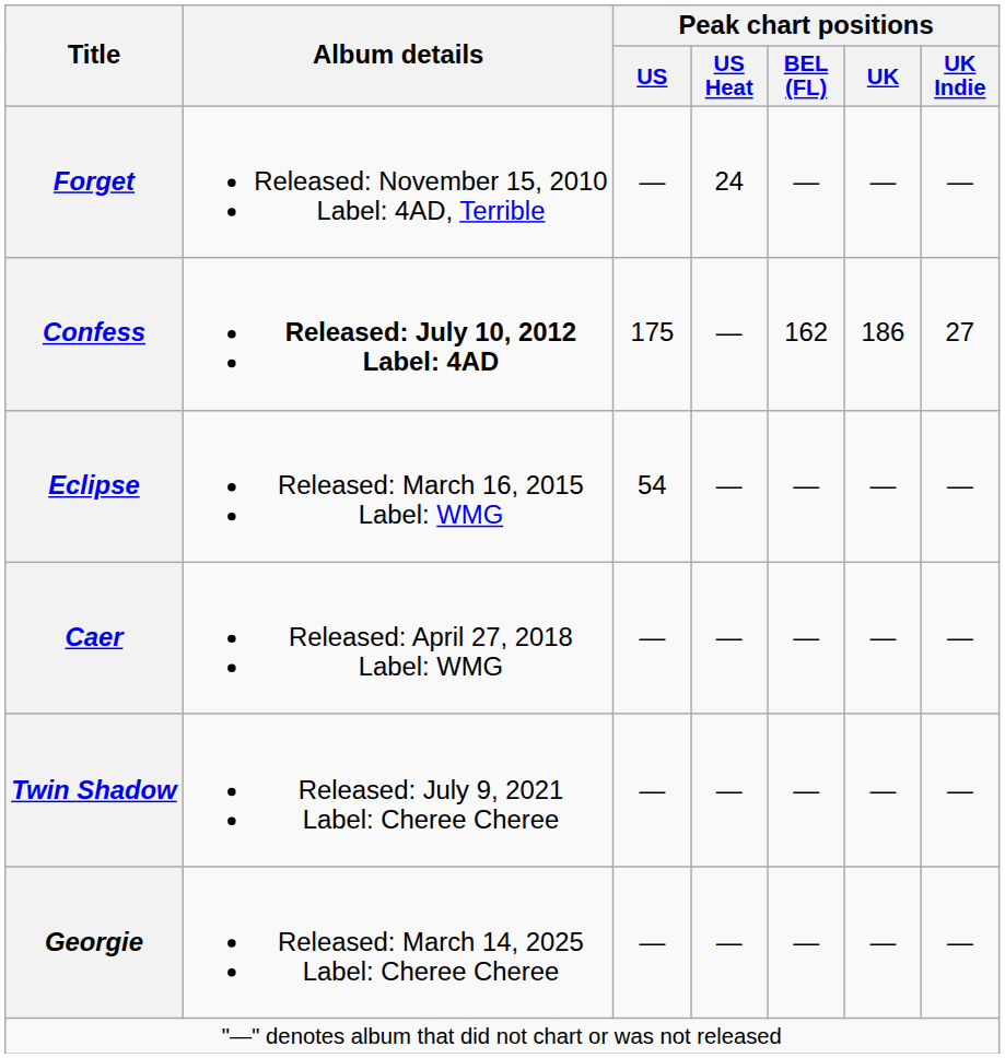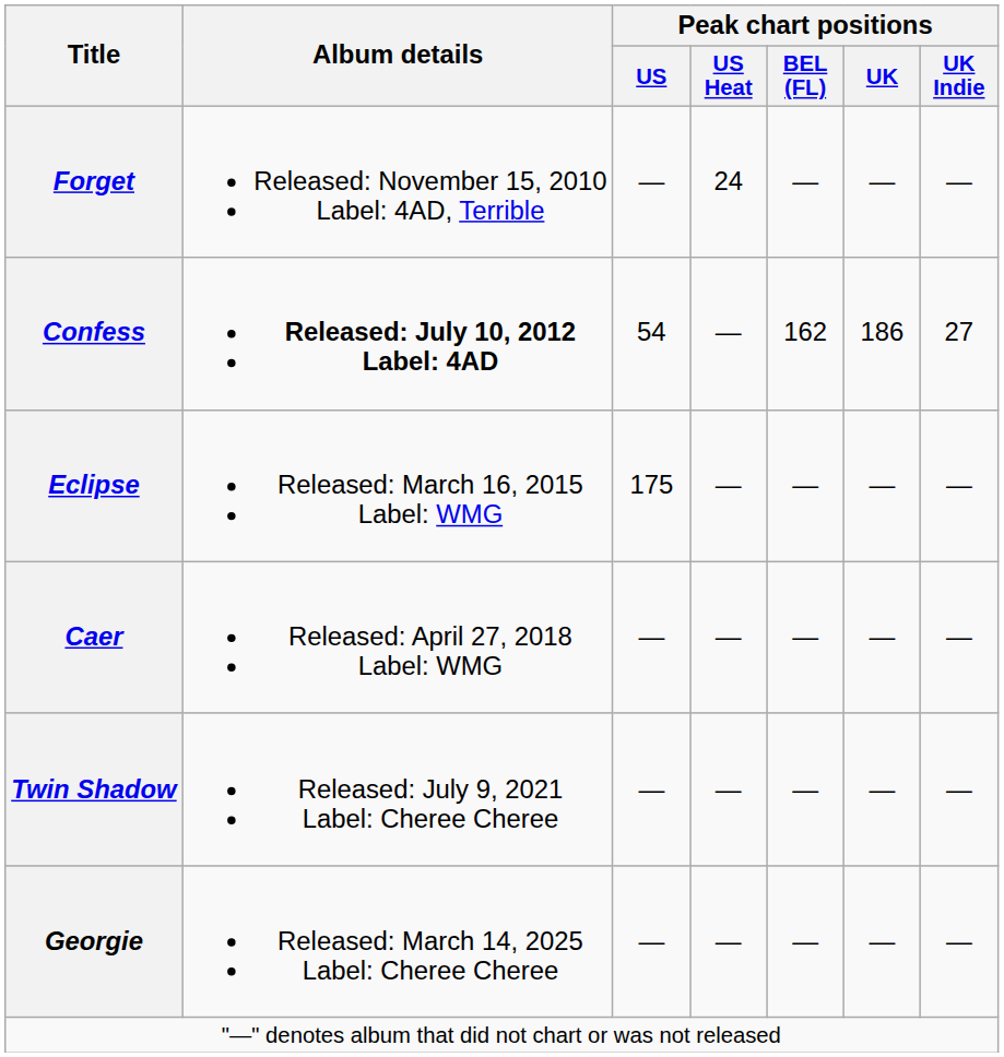 <table class="wikitable plainrowheaders" style="text-align:center;">
 <tr>
 <th scope="col" rowspan="2">Title</th>
 <th scope="col" rowspan="2">Album details</th>
 <th scope="col" colspan="5">Peak chart positions</th>
 </tr>
 <tr>
 <th scope="col" style="width:3em;font-size:85%;"><a href='#'>US</a><br></th>
 <th scope="col" style="width:3em;font-size:85%;"><a href='#'>US<br>Heat</a><br></th>
 <th scope="col" style="width:3em;font-size:85%;"><a href='#'>BEL<br>(FL)</a><br></th>
 <th scope="col" style="width:3em;font-size:85%;"><a href='#'>UK</a><br></th>
 <th scope="col" style="width:3em;font-size:85%;"><a href='#'>UK<br>Indie</a><br></th>
 </tr>
 <tr>
 <th scope="row"><em><a href='#'>Forget</a></em></th>
 <td><br><ul><li>Released: November 15, 2010</li><li>Label: 4AD, <a href='#'>Terrible</a></li></ul></td>
 <td>—</td>
 <td>24</td>
 <td>—</td>
 <td>—</td>
 <td>—</td>
 </tr>
 <tr>
 <th scope="row"><em><a href='#'>Confess</a></em></th>
 <td><strong><br><ul><li>Released: July 10, 2012</li><li>Label: 4AD</li></ul></strong></td>
-<td>175</td>
+<td>54</td>
 <td>—</td>
 <td>162</td>
 <td>186</td>
 <td>27</td>
 </tr>
 <tr>
 <th scope="row"><em><a href='#'>Eclipse</a></em></th>
 <td><br><ul><li>Released: March 16, 2015</li><li>Label: <a href='#'>WMG</a></li></ul></td>
-<td>54</td>
+<td>175</td>
 <td>—</td>
 <td>—</td>
 <td>—</td>
 <td>—</td>
 </tr>
 <tr>
 <th scope="row"><em><a href='#'>Caer</a></em></th>
 <td><br><ul><li>Released: April 27, 2018</li><li>Label: WMG</li></ul></td>
 <td>—</td>
 <td>—</td>
 <td>—</td>
 <td>—</td>
 <td>—</td>
 </tr>
 <tr>
 <th scope="row"><em><a href='#'>Twin Shadow</a></em></th>
 <td><br><ul><li>Released: July 9, 2021</li><li>Label: Cheree Cheree</li></ul></td>
 <td>—</td>
 <td>—</td>
 <td>—</td>
 <td>—</td>
 <td>—</td>
 </tr>
 <tr>
 <th scope="row"><em>Georgie</em></th>
 <td><br><ul><li>Released: March 14, 2025</li><li>Label: Cheree Cheree</li></ul></td>
 <td>—</td>
 <td>—</td>
 <td>—</td>
 <td>—</td>
 <td>—</td>
 </tr>
 <tr>
 <td colspan="12" style="text-align:center; font-size:85%;">"—" denotes album that did not chart or was not released</td>
 </tr>
 </table>
